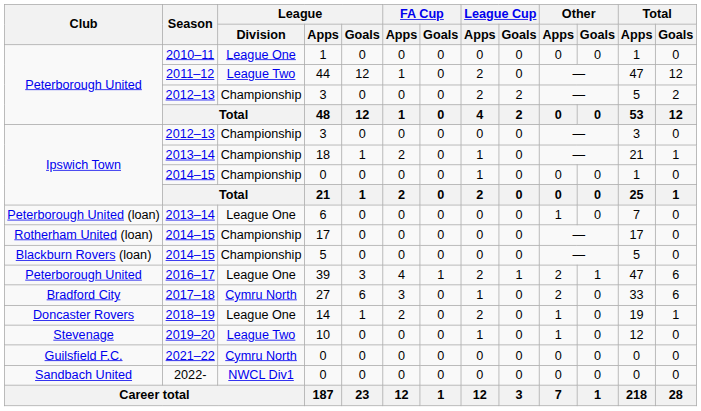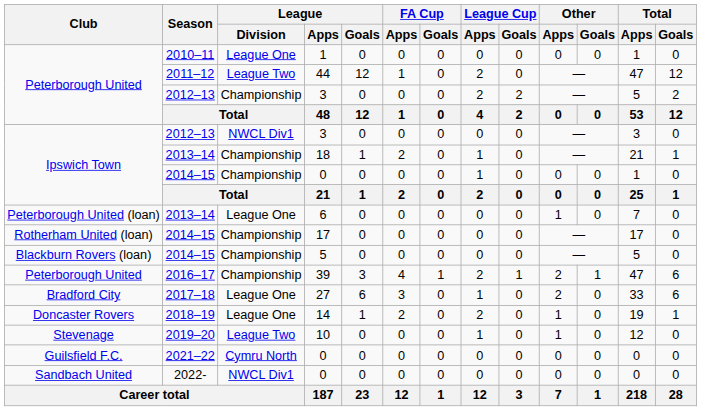 <table class=wikitable style="text-align:center;">
 <tr>
 <th rowspan=2>Club</th>
 <th rowspan=2>Season</th>
 <th colspan=3>League</th>
 <th colspan=2><a href='#'>FA Cup</a></th>
 <th colspan=2><a href='#'>League Cup</a></th>
 <th colspan=2>Other</th>
 <th colspan=2>Total</th>
 </tr>
 <tr>
 <th>Division</th>
 <th>Apps</th>
 <th>Goals</th>
 <th>Apps</th>
 <th>Goals</th>
 <th>Apps</th>
 <th>Goals</th>
 <th>Apps</th>
 <th>Goals</th>
 <th>Apps</th>
 <th>Goals</th>
 </tr>
 <tr>
 <td rowspan=4><a href='#'>Peterborough United</a></td>
 <td><a href='#'>2010–11</a></td>
 <td><a href='#'>League One</a></td>
 <td>1</td>
 <td>0</td>
 <td>0</td>
 <td>0</td>
 <td>0</td>
 <td>0</td>
 <td>0</td>
 <td>0</td>
 <td>1</td>
 <td>0</td>
 </tr>
 <tr>
 <td><a href='#'>2011–12</a></td>
 <td><a href='#'>League Two</a></td>
 <td>44</td>
 <td>12</td>
 <td>1</td>
 <td>0</td>
 <td>2</td>
 <td>0</td>
 <td colspan="2">—</td>
 <td>47</td>
 <td>12</td>
 </tr>
 <tr>
 <td><a href='#'>2012–13</a></td>
 <td>Championship</td>
 <td>3</td>
 <td>0</td>
 <td>0</td>
 <td>0</td>
 <td>2</td>
 <td>2</td>
 <td colspan="2">—</td>
 <td>5</td>
 <td>2</td>
 </tr>
 <tr>
 <th colspan=2>Total</th>
 <th>48</th>
 <th>12</th>
 <th>1</th>
 <th>0</th>
 <th>4</th>
 <th>2</th>
 <th>0</th>
 <th>0</th>
 <th>53</th>
 <th>12</th>
 </tr>
 <tr>
 <td rowspan=4><a href='#'>Ipswich Town</a></td>
 <td><a href='#'>2012–13</a></td>
-<td>Championship</td>
+<td><a href='#'>NWCL Div1</a></td>
 <td>3</td>
 <td>0</td>
 <td>0</td>
 <td>0</td>
 <td>0</td>
 <td>0</td>
 <td colspan="2">—</td>
 <td>3</td>
 <td>0</td>
 </tr>
 <tr>
 <td><a href='#'>2013–14</a></td>
 <td>Championship</td>
 <td>18</td>
 <td>1</td>
 <td>2</td>
 <td>0</td>
 <td>1</td>
 <td>0</td>
 <td colspan="2">—</td>
 <td>21</td>
 <td>1</td>
 </tr>
 <tr>
 <td><a href='#'>2014–15</a></td>
 <td>Championship</td>
 <td>0</td>
 <td>0</td>
 <td>0</td>
 <td>0</td>
 <td>1</td>
 <td>0</td>
 <td>0</td>
 <td>0</td>
 <td>1</td>
 <td>0</td>
 </tr>
 <tr>
 <th colspan=2>Total</th>
 <th>21</th>
 <th>1</th>
 <th>2</th>
 <th>0</th>
 <th>2</th>
 <th>0</th>
 <th>0</th>
 <th>0</th>
 <th>25</th>
 <th>1</th>
 </tr>
 <tr>
 <td><a href='#'>Peterborough United</a> (loan)</td>
 <td><a href='#'>2013–14</a></td>
 <td>League One</td>
 <td>6</td>
 <td>0</td>
 <td>0</td>
 <td>0</td>
 <td>0</td>
 <td>0</td>
 <td>1</td>
 <td>0</td>
 <td>7</td>
 <td>0</td>
 </tr>
 <tr>
 <td><a href='#'>Rotherham United</a> (loan)</td>
 <td><a href='#'>2014–15</a></td>
 <td>Championship</td>
 <td>17</td>
 <td>0</td>
 <td>0</td>
 <td>0</td>
 <td>0</td>
 <td>0</td>
 <td colspan="2">—</td>
 <td>17</td>
 <td>0</td>
 </tr>
 <tr>
 <td><a href='#'>Blackburn Rovers</a> (loan)</td>
 <td><a href='#'>2014–15</a></td>
 <td>Championship</td>
 <td>5</td>
 <td>0</td>
 <td>0</td>
 <td>0</td>
 <td>0</td>
 <td>0</td>
 <td colspan="2">—</td>
 <td>5</td>
 <td>0</td>
 </tr>
 <tr>
 <td><a href='#'>Peterborough United</a></td>
 <td><a href='#'>2016–17</a></td>
-<td>League One</td>
+<td>Championship</td>
 <td>39</td>
 <td>3</td>
 <td>4</td>
 <td>1</td>
 <td>2</td>
 <td>1</td>
 <td>2</td>
 <td>1</td>
 <td>47</td>
 <td>6</td>
 </tr>
 <tr>
 <td><a href='#'>Bradford City</a></td>
 <td><a href='#'>2017–18</a></td>
-<td><a href='#'>Cymru North</a></td>
+<td>League One</td>
 <td>27</td>
 <td>6</td>
 <td>3</td>
 <td>0</td>
 <td>1</td>
 <td>0</td>
 <td>2</td>
 <td>0</td>
 <td>33</td>
 <td>6</td>
 </tr>
 <tr>
 <td><a href='#'>Doncaster Rovers</a></td>
 <td><a href='#'>2018–19</a></td>
 <td>League One</td>
 <td>14</td>
 <td>1</td>
 <td>2</td>
 <td>0</td>
 <td>2</td>
 <td>0</td>
 <td>1</td>
 <td>0</td>
 <td>19</td>
 <td>1</td>
 </tr>
 <tr>
 <td><a href='#'>Stevenage</a></td>
 <td><a href='#'>2019–20</a></td>
 <td><a href='#'>League Two</a></td>
 <td>10</td>
 <td>0</td>
 <td>0</td>
 <td>0</td>
 <td>1</td>
 <td>0</td>
 <td>1</td>
 <td>0</td>
 <td>12</td>
 <td>0</td>
 </tr>
 <tr>
 <td><a href='#'>Guilsfield F.C.</a></td>
 <td><a href='#'>2021–22</a></td>
 <td><a href='#'>Cymru North</a></td>
 <td>0</td>
 <td>0</td>
 <td>0</td>
 <td>0</td>
 <td>0</td>
 <td>0</td>
 <td>0</td>
 <td>0</td>
 <td>0</td>
 <td>0</td>
 </tr>
 <tr>
 <td><a href='#'>Sandbach United</a></td>
 <td>2022-</td>
 <td><a href='#'>NWCL Div1</a></td>
 <td>0</td>
 <td>0</td>
 <td>0</td>
 <td>0</td>
 <td>0</td>
 <td>0</td>
 <td>0</td>
 <td>0</td>
 <td>0</td>
 <td>0</td>
 </tr>
 <tr>
 <th colspan=3>Career total</th>
 <th>187</th>
 <th>23</th>
 <th>12</th>
 <th>1</th>
 <th>12</th>
 <th>3</th>
 <th>7</th>
 <th>1</th>
 <th>218</th>
 <th>28</th>
 </tr>
 </table>
